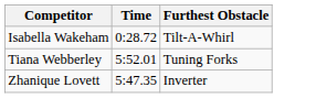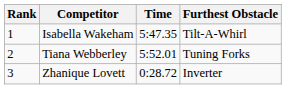 <table class="wikitable sortable mw-collapsible">
 <tr>
+<th>Rank</th>
 <th>Competitor</th>
 <th>Time</th>
 <th>Furthest Obstacle</th>
 </tr>
 <tr>
+<td>1</td>
 <td>Isabella Wakeham</td>
-<td>0:28.72</td>
+<td>5:47.35</td>
 <td>Tilt-A-Whirl</td>
 </tr>
 <tr>
+<td>2</td>
 <td>Tiana Webberley</td>
 <td>5:52.01</td>
 <td>Tuning Forks</td>
 </tr>
 <tr>
+<td>3</td>
 <td>Zhanique Lovett</td>
-<td>5:47.35</td>
+<td>0:28.72</td>
 <td>Inverter</td>
 </tr>
 </table>
